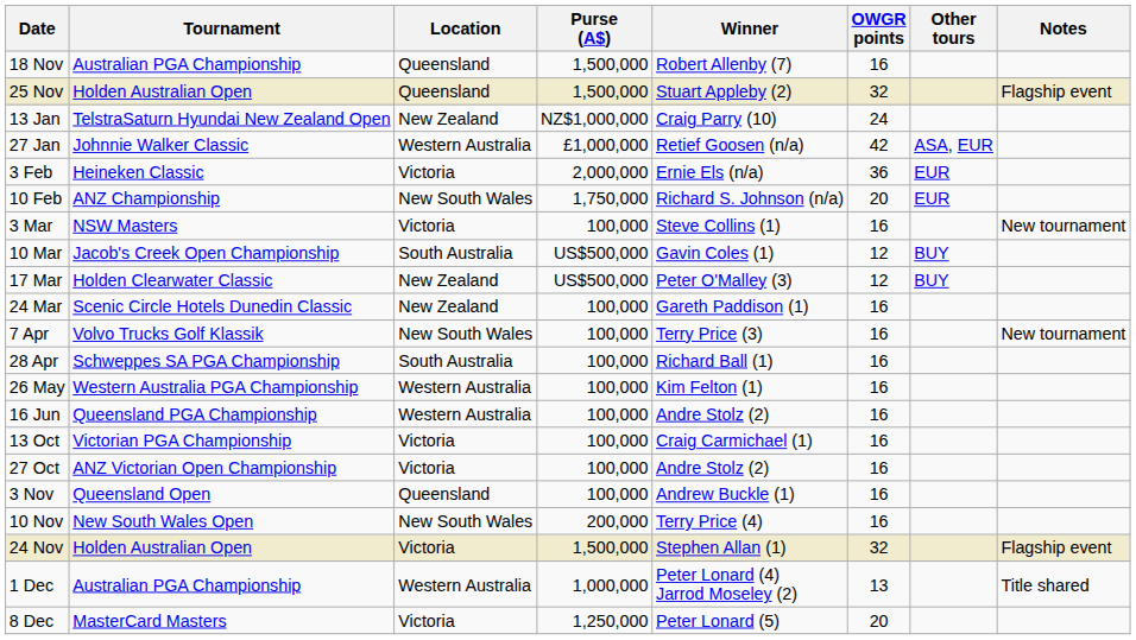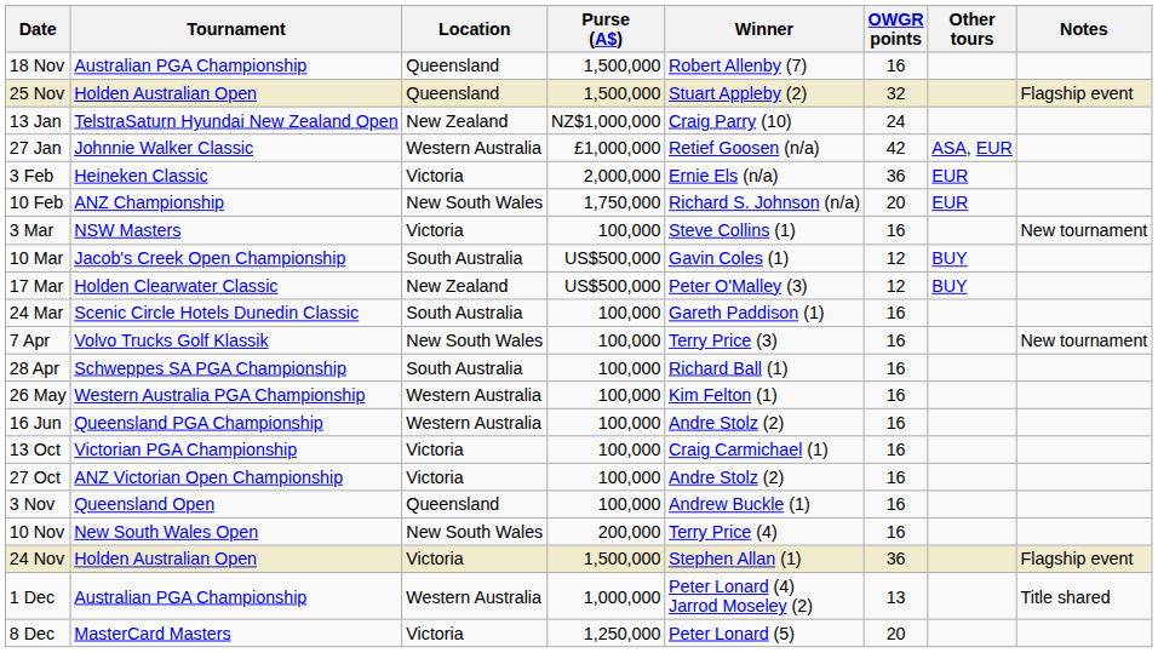 <table class="wikitable" style="font-size:95%">
 <tr>
 <th>Date</th>
 <th>Tournament</th>
 <th>Location</th>
 <th>Purse<br>(<a href='#'>A$</a>)</th>
 <th>Winner</th>
 <th><a href='#'>OWGR</a><br>points</th>
 <th>Other<br>tours</th>
 <th>Notes</th>
 </tr>
 <tr>
 <td>18 Nov</td>
 <td><a href='#'>Australian PGA Championship</a></td>
 <td>Queensland</td>
 <td align=right>1,500,000</td>
 <td> <a href='#'>Robert Allenby</a> (7)</td>
 <td align=center>16</td>
 <td></td>
 <td></td>
 </tr>
 <tr style="background:#f2ecce;">
 <td>25 Nov</td>
 <td><a href='#'>Holden Australian Open</a></td>
 <td>Queensland</td>
 <td align=right>1,500,000</td>
 <td> <a href='#'>Stuart Appleby</a> (2)</td>
 <td align=center>32</td>
 <td></td>
 <td>Flagship event</td>
 </tr>
 <tr>
 <td>13 Jan</td>
 <td><a href='#'>TelstraSaturn Hyundai New Zealand Open</a></td>
 <td>New Zealand</td>
 <td align=right>NZ$1,000,000</td>
 <td> <a href='#'>Craig Parry</a> (10)</td>
 <td align=center>24</td>
 <td></td>
 <td></td>
 </tr>
 <tr>
 <td>27 Jan</td>
 <td><a href='#'>Johnnie Walker Classic</a></td>
 <td>Western Australia</td>
 <td align=right>£1,000,000</td>
 <td> <a href='#'>Retief Goosen</a> (n/a)</td>
 <td align=center>42</td>
 <td><a href='#'>ASA</a>, <a href='#'>EUR</a></td>
 <td></td>
 </tr>
 <tr>
 <td>3 Feb</td>
 <td><a href='#'>Heineken Classic</a></td>
 <td>Victoria</td>
 <td align=right>2,000,000</td>
 <td> <a href='#'>Ernie Els</a> (n/a)</td>
 <td align=center>36</td>
 <td><a href='#'>EUR</a></td>
 <td></td>
 </tr>
 <tr>
 <td>10 Feb</td>
 <td><a href='#'>ANZ Championship</a></td>
 <td>New South Wales</td>
 <td align=right>1,750,000</td>
 <td> <a href='#'>Richard S. Johnson</a> (n/a)</td>
 <td align=center>20</td>
 <td><a href='#'>EUR</a></td>
 <td></td>
 </tr>
 <tr>
 <td>3 Mar</td>
 <td><a href='#'>NSW Masters</a></td>
 <td>Victoria</td>
 <td align=right>100,000</td>
 <td> <a href='#'>Steve Collins</a> (1)</td>
 <td align=center>16</td>
 <td></td>
 <td>New tournament</td>
 </tr>
 <tr>
 <td>10 Mar</td>
 <td><a href='#'>Jacob's Creek Open Championship</a></td>
 <td>South Australia</td>
 <td align=right>US$500,000</td>
 <td> <a href='#'>Gavin Coles</a> (1)</td>
 <td align=center>12</td>
 <td><a href='#'>BUY</a></td>
 <td></td>
 </tr>
 <tr>
 <td>17 Mar</td>
 <td><a href='#'>Holden Clearwater Classic</a></td>
 <td>New Zealand</td>
 <td align=right>US$500,000</td>
 <td> <a href='#'>Peter O'Malley</a> (3)</td>
 <td align=center>12</td>
 <td><a href='#'>BUY</a></td>
 <td></td>
 </tr>
 <tr>
 <td>24 Mar</td>
 <td><a href='#'>Scenic Circle Hotels Dunedin Classic</a></td>
-<td>New Zealand</td>
+<td>South Australia</td>
 <td align=right>100,000</td>
 <td> <a href='#'>Gareth Paddison</a> (1)</td>
 <td align=center>16</td>
 <td></td>
 <td></td>
 </tr>
 <tr>
 <td>7 Apr</td>
 <td><a href='#'>Volvo Trucks Golf Klassik</a></td>
 <td>New South Wales</td>
 <td align=right>100,000</td>
 <td> <a href='#'>Terry Price</a> (3)</td>
 <td align=center>16</td>
 <td></td>
 <td>New tournament</td>
 </tr>
 <tr>
 <td>28 Apr</td>
 <td><a href='#'>Schweppes SA PGA Championship</a></td>
 <td>South Australia</td>
 <td align=right>100,000</td>
 <td> <a href='#'>Richard Ball</a> (1)</td>
 <td align=center>16</td>
 <td></td>
 <td></td>
 </tr>
 <tr>
 <td>26 May</td>
 <td><a href='#'>Western Australia PGA Championship</a></td>
 <td>Western Australia</td>
 <td align=right>100,000</td>
 <td> <a href='#'>Kim Felton</a> (1)</td>
 <td align=center>16</td>
 <td></td>
 <td></td>
 </tr>
 <tr>
 <td>16 Jun</td>
 <td><a href='#'>Queensland PGA Championship</a></td>
 <td>Western Australia</td>
 <td align=right>100,000</td>
 <td> <a href='#'>Andre Stolz</a> (2)</td>
 <td align=center>16</td>
 <td></td>
 <td></td>
 </tr>
 <tr>
 <td>13 Oct</td>
 <td><a href='#'>Victorian PGA Championship</a></td>
 <td>Victoria</td>
 <td align=right>100,000</td>
 <td> <a href='#'>Craig Carmichael</a> (1)</td>
 <td align=center>16</td>
 <td></td>
 <td></td>
 </tr>
 <tr>
 <td>27 Oct</td>
 <td><a href='#'>ANZ Victorian Open Championship</a></td>
 <td>Victoria</td>
 <td align=right>100,000</td>
 <td> <a href='#'>Andre Stolz</a> (2)</td>
 <td align=center>16</td>
 <td></td>
 <td></td>
 </tr>
 <tr>
 <td>3 Nov</td>
 <td><a href='#'>Queensland Open</a></td>
 <td>Queensland</td>
 <td align=right>100,000</td>
 <td> <a href='#'>Andrew Buckle</a> (1)</td>
 <td align=center>16</td>
 <td></td>
 <td></td>
 </tr>
 <tr>
 <td>10 Nov</td>
 <td><a href='#'>New South Wales Open</a></td>
 <td>New South Wales</td>
 <td align=right>200,000</td>
 <td> <a href='#'>Terry Price</a> (4)</td>
 <td align=center>16</td>
 <td></td>
 <td></td>
 </tr>
 <tr style="background:#f2ecce;">
 <td>24 Nov</td>
 <td><a href='#'>Holden Australian Open</a></td>
 <td>Victoria</td>
 <td align=right>1,500,000</td>
 <td> <a href='#'>Stephen Allan</a> (1)</td>
-<td align=center>32</td>
+<td align=center>36</td>
 <td></td>
 <td>Flagship event</td>
 </tr>
 <tr>
 <td>1 Dec</td>
 <td><a href='#'>Australian PGA Championship</a></td>
 <td>Western Australia</td>
 <td align=right>1,000,000</td>
 <td> <a href='#'>Peter Lonard</a> (4)<br> <a href='#'>Jarrod Moseley</a> (2)</td>
 <td align=center>13</td>
 <td></td>
 <td>Title shared</td>
 </tr>
 <tr>
 <td>8 Dec</td>
 <td><a href='#'>MasterCard Masters</a></td>
 <td>Victoria</td>
 <td align=right>1,250,000</td>
 <td> <a href='#'>Peter Lonard</a> (5)</td>
 <td align=center>20</td>
 <td></td>
 <td></td>
 </tr>
 </table>
